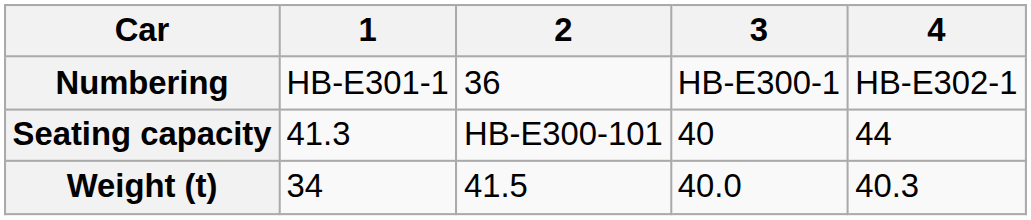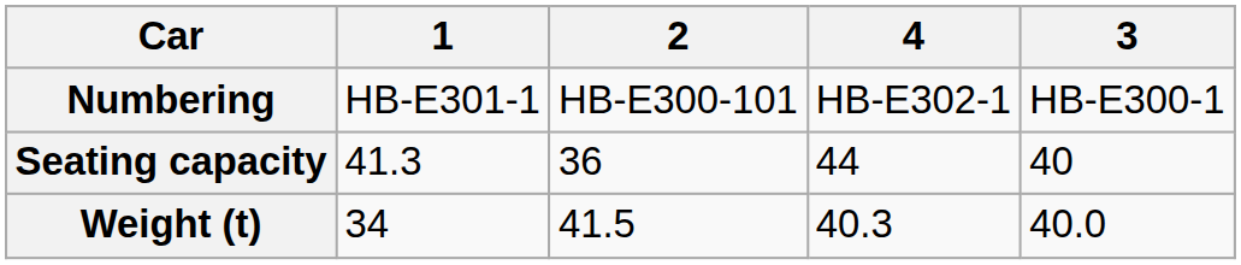 <table class="wikitable">
 <tr>
 <th>Car</th>
 <th>1</th>
 <th>2</th>
+<th>4</th>
 <th>3</th>
-<th>4</th>
 </tr>
 <tr>
 <th>Numbering</th>
 <td>HB-E301-1</td>
-<td>36</td>
+<td>HB-E300-101</td>
+<td>HB-E302-1</td>
 <td>HB-E300-1</td>
-<td>HB-E302-1</td>
 </tr>
 <tr>
 <th>Seating capacity</th>
 <td>41.3</td>
-<td>HB-E300-101</td>
+<td>36</td>
+<td>44</td>
 <td>40</td>
-<td>44</td>
 </tr>
 <tr>
 <th>Weight (t)</th>
 <td>34</td>
 <td>41.5</td>
+<td>40.3</td>
 <td>40.0</td>
-<td>40.3</td>
 </tr>
 </table>
